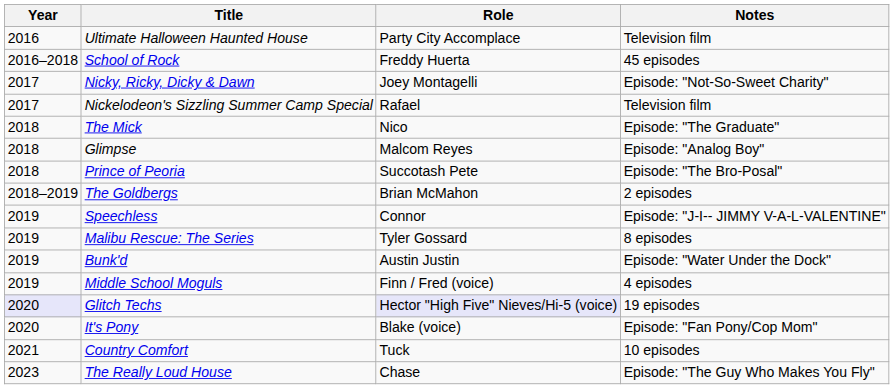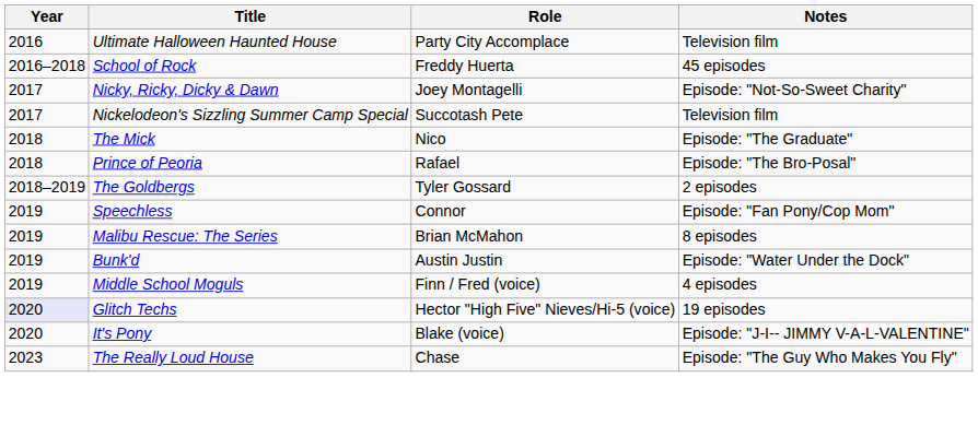 <table class="wikitable sortable">
 <tr>
 <th>Year</th>
 <th>Title</th>
 <th>Role</th>
 <th>Notes</th>
 </tr>
 <tr>
 <td>2016</td>
 <td><em>Ultimate Halloween Haunted House</em></td>
 <td>Party City Accomplace</td>
 <td>Television film</td>
 </tr>
 <tr>
 <td>2016–2018</td>
 <td><a href='#'><em>School of Rock</em></a></td>
 <td>Freddy Huerta</td>
 <td>45 episodes</td>
 </tr>
 <tr>
 <td>2017</td>
 <td><em><a href='#'>Nicky, Ricky, Dicky & Dawn</a></em></td>
 <td>Joey Montagelli</td>
 <td>Episode: "Not-So-Sweet Charity"</td>
 </tr>
 <tr>
 <td>2017</td>
 <td><em>Nickelodeon's Sizzling Summer Camp Special</em></td>
-<td>Rafael</td>
+<td>Succotash Pete</td>
 <td>Television film</td>
 </tr>
 <tr>
 <td>2018</td>
 <td><a href='#'><em>The Mick</em></a></td>
 <td>Nico</td>
 <td>Episode: "The Graduate"</td>
 </tr>
 <tr>
 <td>2018</td>
-<td><em>Glimpse</em></td>
-<td>Malcom Reyes</td>
-<td>Episode: "Analog Boy"</td>
-</tr>
-<tr>
-<td>2018</td>
 <td><em><a href='#'>Prince of Peoria</a></em></td>
-<td>Succotash Pete</td>
+<td>Rafael</td>
 <td>Episode: "The Bro-Posal"</td>
 </tr>
 <tr>
 <td>2018–2019</td>
 <td><a href='#'><em>The Goldbergs</em></a></td>
-<td>Brian McMahon</td>
+<td>Tyler Gossard</td>
 <td>2 episodes</td>
 </tr>
 <tr>
 <td>2019</td>
 <td><a href='#'><em>Speechless</em></a></td>
 <td>Connor</td>
-<td>Episode: "J-I-- JIMMY V-A-L-VALENTINE"</td>
+<td>Episode: "Fan Pony/Cop Mom"</td>
 </tr>
 <tr>
 <td>2019</td>
 <td><em><a href='#'>Malibu Rescue: The Series</a></em></td>
-<td>Tyler Gossard</td>
+<td>Brian McMahon</td>
 <td>8 episodes</td>
 </tr>
 <tr>
 <td>2019</td>
 <td><em><a href='#'>Bunk'd</a></em></td>
 <td>Austin Justin</td>
 <td>Episode: "Water Under the Dock"</td>
 </tr>
 <tr>
 <td>2019</td>
 <td><em><a href='#'>Middle School Moguls</a></em></td>
 <td>Finn / Fred (voice)</td>
 <td>4 episodes</td>
 </tr>
 <tr>
 <td style="background: lavender;">2020</td>
 <td><em><a href='#'>Glitch Techs</a></em></td>
-<td style="background: lavender;">Hector "High Five" Nieves/Hi-5 (voice)</td>
+<td>Hector "High Five" Nieves/Hi-5 (voice)</td>
 <td>19 episodes</td>
 </tr>
 <tr>
 <td>2020</td>
 <td><em><a href='#'>It's Pony</a></em></td>
 <td>Blake (voice)</td>
-<td>Episode: "Fan Pony/Cop Mom"</td>
-</tr>
-<tr>
-<td>2021</td>
-<td><a href='#'><em>Country Comfort</em></a></td>
-<td>Tuck</td>
-<td>10 episodes</td>
+<td>Episode: "J-I-- JIMMY V-A-L-VALENTINE"</td>
 </tr>
 <tr>
 <td>2023</td>
 <td><em><a href='#'>The Really Loud House</a></em></td>
 <td>Chase</td>
 <td>Episode: "The Guy Who Makes You Fly"</td>
 </tr>
 </table>
